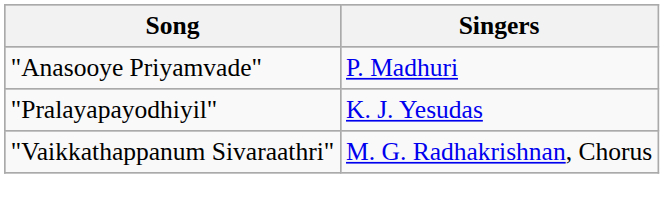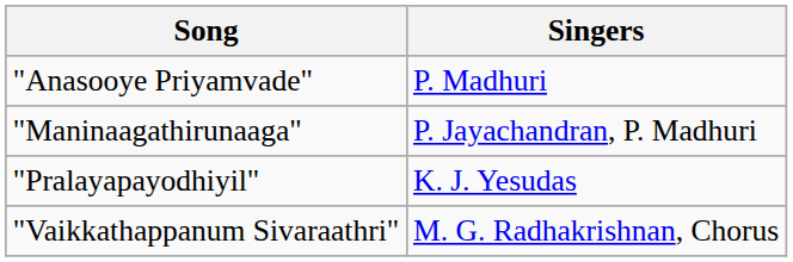 <table class="wikitable" style="font-size:95%;">
 <tr>
 <th>Song</th>
 <th>Singers</th>
 </tr>
 <tr>
 <td>"Anasooye Priyamvade"</td>
 <td><a href='#'>P. Madhuri</a></td>
 </tr>
 <tr>
+<td>"Maninaagathirunaaga"</td>
+<td><a href='#'>P. Jayachandran</a>, P. Madhuri</td>
+</tr>
+<tr>
 <td>"Pralayapayodhiyil"</td>
 <td><a href='#'>K. J. Yesudas</a></td>
 </tr>
 <tr>
 <td>"Vaikkathappanum Sivaraathri"</td>
 <td><a href='#'>M. G. Radhakrishnan</a>, Chorus</td>
 </tr>
 </table>
